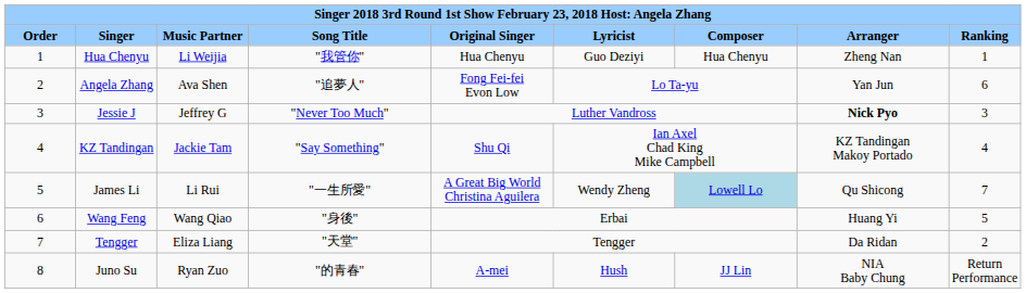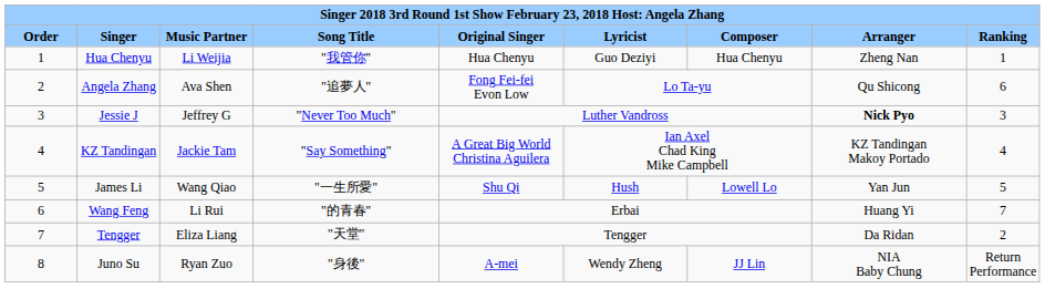 <table class="wikitable sortable mw-collapsible" width="100%" style="text-align:center">
 <tr align=center style="background:#99CCFF">
 <td colspan="9"><div><strong>Singer 2018 3rd Round 1st Show February 23, 2018 Host: Angela Zhang</strong></div></td>
 </tr>
 <tr style="background:#99CCFF">
 <td style="width:7%"><strong>Order</strong></td>
 <td style="width:8%"><strong>Singer</strong></td>
 <td style="width:9%"><strong>Music Partner</strong></td>
 <td style="width:18%"><strong>Song Title</strong></td>
 <td style="width:12%"><strong>Original Singer</strong></td>
 <td style="width:12% "><strong>Lyricist</strong></td>
 <td style="width:12%"><strong>Composer</strong></td>
 <td style="width:15%"><strong>Arranger</strong></td>
 <td style="width:7%"><strong>Ranking</strong></td>
 </tr>
 <tr>
 <td>1</td>
 <td><a href='#'>Hua Chenyu</a></td>
 <td><a href='#'>Li Weijia</a></td>
 <td>"<a href='#'>我管你</a>"</td>
 <td>Hua Chenyu</td>
 <td>Guo Deziyi</td>
 <td>Hua Chenyu</td>
 <td>Zheng Nan</td>
 <td>1</td>
 </tr>
 <tr>
 <td>2</td>
 <td><a href='#'>Angela Zhang</a></td>
 <td>Ava Shen</td>
 <td>"追夢人"</td>
 <td><a href='#'>Fong Fei-fei</a><br>Evon Low</td>
 <td colspan="2"><a href='#'>Lo Ta-yu</a></td>
-<td>Yan Jun</td>
+<td>Qu Shicong</td>
 <td>6</td>
 </tr>
 <tr>
 <td>3</td>
 <td><a href='#'>Jessie J</a></td>
 <td>Jeffrey G</td>
 <td>"<a href='#'>Never Too Much</a>"</td>
 <td colspan="3"><a href='#'>Luther Vandross</a></td>
 <td><strong>Nick Pyo</strong></td>
 <td>3</td>
 </tr>
 <tr>
 <td>4</td>
 <td><a href='#'>KZ Tandingan</a></td>
 <td><a href='#'>Jackie Tam</a></td>
 <td>"<a href='#'>Say Something</a>"</td>
-<td><a href='#'>Shu Qi</a></td>
+<td><a href='#'>A Great Big World</a><br><a href='#'>Christina Aguilera</a></td>
 <td colspan="2"><a href='#'>Ian Axel</a><br>Chad King<br>Mike Campbell</td>
 <td>KZ Tandingan<br>Makoy Portado</td>
 <td>4</td>
 </tr>
 <tr>
 <td>5</td>
 <td>James Li</td>
-<td>Li Rui</td>
+<td>Wang Qiao</td>
 <td>"一生所愛"</td>
-<td><a href='#'>A Great Big World</a><br><a href='#'>Christina Aguilera</a></td>
-<td>Wendy Zheng</td>
-<td style="background: lightblue;"><a href='#'>Lowell Lo</a></td>
-<td>Qu Shicong</td>
-<td>7</td>
+<td><a href='#'>Shu Qi</a></td>
+<td><a href='#'>Hush</a></td>
+<td><a href='#'>Lowell Lo</a></td>
+<td>Yan Jun</td>
+<td>5</td>
 </tr>
 <tr>
 <td>6</td>
 <td><a href='#'>Wang Feng</a></td>
-<td>Wang Qiao</td>
-<td>"身後"</td>
+<td>Li Rui</td>
+<td>"的青春"</td>
 <td colspan="3">Erbai</td>
 <td>Huang Yi</td>
-<td>5</td>
+<td>7</td>
 </tr>
 <tr>
 <td>7</td>
 <td><a href='#'>Tengger</a></td>
 <td>Eliza Liang</td>
 <td>"天堂"</td>
 <td colspan="3">Tengger</td>
 <td>Da Ridan</td>
 <td>2</td>
 </tr>
 <tr>
 <td>8</td>
 <td>Juno Su</td>
 <td>Ryan Zuo</td>
-<td>"的青春"</td>
+<td>"身後"</td>
 <td><a href='#'>A-mei</a></td>
-<td><a href='#'>Hush</a></td>
+<td>Wendy Zheng</td>
 <td><a href='#'>JJ Lin</a></td>
 <td>NIA<br>Baby Chung</td>
 <td>Return Performance</td>
 </tr>
 </table>
